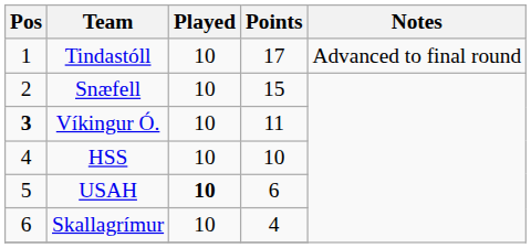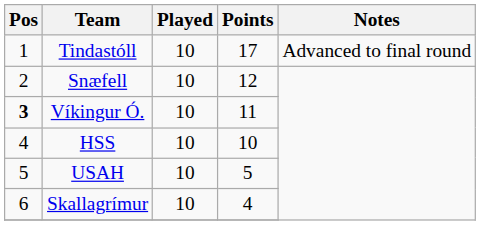 <table class="wikitable" style="text-align: center;">
 <tr>
 <th>Pos</th>
 <th>Team</th>
 <th>Played</th>
 <th>Points</th>
 <th>Notes</th>
 </tr>
 <tr>
 <td>1</td>
 <td><a href='#'>Tindastóll</a></td>
 <td>10</td>
 <td>17</td>
 <td align="center" rowspan="1">Advanced to final round</td>
 </tr>
 <tr>
 <td>2</td>
 <td><a href='#'>Snæfell</a></td>
 <td>10</td>
-<td>15</td>
+<td>12</td>
 </tr>
 <tr>
 <td><strong>3</strong></td>
 <td><a href='#'>Víkingur Ó.</a></td>
 <td>10</td>
 <td>11</td>
 </tr>
 <tr>
 <td>4</td>
 <td><a href='#'>HSS</a></td>
 <td>10</td>
 <td>10</td>
 </tr>
 <tr>
 <td>5</td>
 <td><a href='#'>USAH</a></td>
-<td><strong>10</strong></td>
-<td>6</td>
+<td>10</td>
+<td>5</td>
 </tr>
 <tr>
 <td>6</td>
 <td><a href='#'>Skallagrímur</a></td>
 <td>10</td>
 <td>4</td>
 </tr>
 <tr>
 </tr>
 </table>
